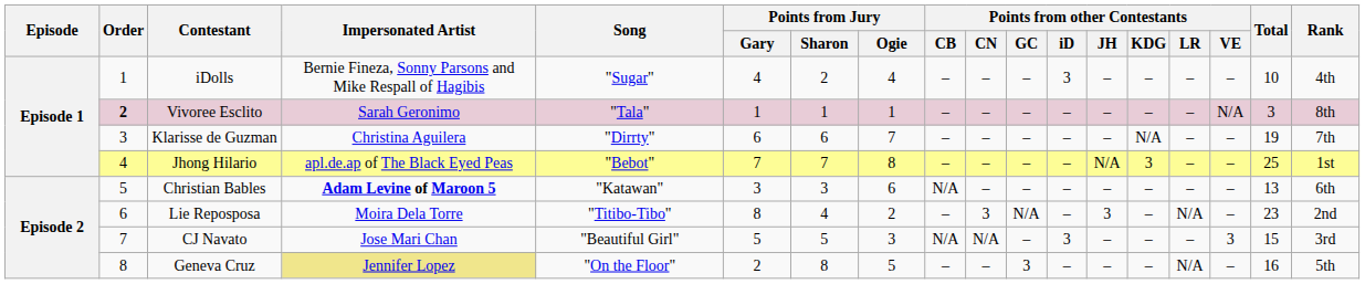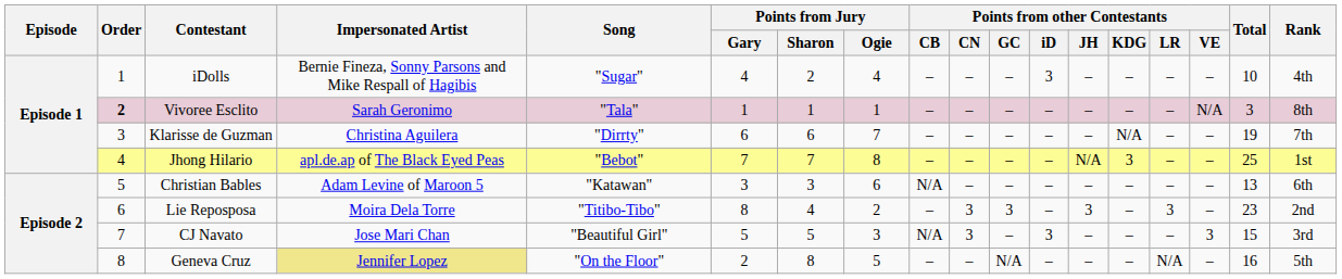 <table class="wikitable" style="text-align:center; line-height:17px; width:100%; font-size:90%;">
 <tr>
 <th rowspan="2" style="width:07%;">Episode</th>
 <th rowspan="2" style="width:03%;">Order</th>
 <th rowspan="2" style="width:10%;">Contestant</th>
 <th rowspan="2" style="width:19%;">Impersonated Artist</th>
 <th rowspan="2" style="width:14%;">Song</th>
 <th colspan="3" style="width:15%;">Points from Jury</th>
 <th colspan="8" style="width:24%;">Points from other Contestants</th>
 <th rowspan="2" style="width:03%;">Total</th>
 <th rowspan="2" style="width:07%;">Rank</th>
 </tr>
 <tr>
 <th style="width:05%;">Gary</th>
 <th style="width:05%;">Sharon</th>
 <th style="width:05%;">Ogie</th>
 <th style="width:03%;">CB</th>
 <th style="width:03%;">CN</th>
 <th style="width:03%;">GC</th>
 <th style="width:03%;">iD</th>
 <th style="width:03%;">JH</th>
 <th style="width:03%;">KDG</th>
 <th style="width:03%;">LR</th>
 <th style="width:03%;">VE</th>
 </tr>
 <tr>
 <th rowspan="4"><strong>Episode 1</strong><br><small></small></th>
 <td>1</td>
 <td>iDolls</td>
 <td>Bernie Fineza, <a href='#'>Sonny Parsons</a> and Mike Respall of <a href='#'>Hagibis</a></td>
 <td>"<a href='#'>Sugar</a>"</td>
 <td>4</td>
 <td>2</td>
 <td>4</td>
 <td>–</td>
 <td>–</td>
 <td>–</td>
 <td>3</td>
 <td>–</td>
 <td>–</td>
 <td>–</td>
 <td>–</td>
 <td>10</td>
 <td>4th</td>
 </tr>
 <tr>
 <td style="background: #E8CCD7"><strong>2</strong></td>
 <td style="background: #E8CCD7">Vivoree Esclito</td>
 <td style="background: #E8CCD7"><a href='#'>Sarah Geronimo</a></td>
 <td style="background: #E8CCD7">"<a href='#'>Tala</a>"</td>
 <td style="background: #E8CCD7">1</td>
 <td style="background: #E8CCD7">1</td>
 <td style="background: #E8CCD7">1</td>
 <td style="background: #E8CCD7">–</td>
 <td style="background: #E8CCD7">–</td>
 <td style="background: #E8CCD7">–</td>
 <td style="background: #E8CCD7">–</td>
 <td style="background: #E8CCD7">–</td>
 <td style="background: #E8CCD7">–</td>
 <td style="background: #E8CCD7">–</td>
 <td style="background: #E8CCD7">N/A</td>
 <td style="background: #E8CCD7">3</td>
 <td style="background: #E8CCD7">8th</td>
 </tr>
 <tr>
 <td>3</td>
 <td>Klarisse de Guzman</td>
 <td><a href='#'>Christina Aguilera</a></td>
 <td>"<a href='#'>Dirrty</a>"</td>
 <td>6</td>
 <td>6</td>
 <td>7</td>
 <td>–</td>
 <td>–</td>
 <td>–</td>
 <td>–</td>
 <td>–</td>
 <td>N/A</td>
 <td>–</td>
 <td>–</td>
 <td>19</td>
 <td>7th</td>
 </tr>
 <tr>
 <td style="background:#FDFD96;">4</td>
 <td style="background:#FDFD96;">Jhong Hilario</td>
 <td style="background:#FDFD96;"><a href='#'>apl.de.ap</a> of <a href='#'>The Black Eyed Peas</a></td>
 <td style="background:#FDFD96;">"<a href='#'>Bebot</a>"</td>
 <td style="background:#FDFD96;">7</td>
 <td style="background:#FDFD96;">7</td>
 <td style="background:#FDFD96;">8</td>
 <td style="background:#FDFD96;">–</td>
 <td style="background:#FDFD96;">–</td>
 <td style="background:#FDFD96;">–</td>
 <td style="background:#FDFD96;">–</td>
 <td style="background:#FDFD96;">N/A</td>
 <td style="background:#FDFD96;">3</td>
 <td style="background:#FDFD96;">–</td>
 <td style="background:#FDFD96;">–</td>
 <td style="background:#FDFD96;">25</td>
 <td style="background:#FDFD96;">1st</td>
 </tr>
 <tr>
 <th rowspan="4"><strong>Episode 2</strong><br><small></small></th>
 <td>5</td>
 <td>Christian Bables</td>
-<td><strong><a href='#'>Adam Levine</a> of <a href='#'>Maroon 5</a></strong></td>
+<td><a href='#'>Adam Levine</a> of <a href='#'>Maroon 5</a></td>
 <td>"Katawan"</td>
 <td>3</td>
 <td>3</td>
 <td>6</td>
 <td>N/A</td>
 <td>–</td>
 <td>–</td>
 <td>–</td>
 <td>–</td>
 <td>–</td>
 <td>–</td>
 <td>–</td>
 <td>13</td>
 <td>6th</td>
 </tr>
 <tr>
 <td>6</td>
 <td>Lie Reposposa</td>
 <td><a href='#'>Moira Dela Torre</a></td>
 <td>"<a href='#'>Titibo-Tibo</a>"</td>
 <td>8</td>
 <td>4</td>
 <td>2</td>
 <td>–</td>
 <td>3</td>
-<td>N/A</td>
+<td>3</td>
 <td>–</td>
 <td>3</td>
 <td>–</td>
-<td>N/A</td>
+<td>3</td>
 <td>–</td>
 <td>23</td>
 <td>2nd</td>
 </tr>
 <tr>
 <td>7</td>
 <td>CJ Navato</td>
 <td><a href='#'>Jose Mari Chan</a></td>
 <td>"Beautiful Girl"</td>
 <td>5</td>
 <td>5</td>
 <td>3</td>
 <td>N/A</td>
-<td>N/A</td>
+<td>3</td>
 <td>–</td>
 <td>3</td>
 <td>–</td>
 <td>–</td>
 <td>–</td>
 <td>3</td>
 <td>15</td>
 <td>3rd</td>
 </tr>
 <tr>
 <td>8</td>
 <td>Geneva Cruz</td>
 <td style="background: khaki;"><a href='#'>Jennifer Lopez</a></td>
 <td>"<a href='#'>On the Floor</a>"</td>
 <td>2</td>
 <td>8</td>
 <td>5</td>
 <td>–</td>
 <td>–</td>
-<td>3</td>
+<td>N/A</td>
 <td>–</td>
 <td>–</td>
 <td>–</td>
 <td>N/A</td>
 <td>–</td>
 <td>16</td>
 <td>5th</td>
 </tr>
 </table>
